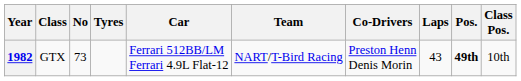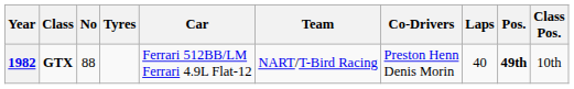 <table class="wikitable" style="font-size:90%">
 <tr>
 <th>Year</th>
 <th>Class</th>
 <th>No</th>
 <th>Tyres</th>
 <th>Car</th>
 <th>Team</th>
 <th>Co-Drivers</th>
 <th>Laps</th>
 <th>Pos.</th>
 <th>Class<br>Pos.</th>
 </tr>
 <tr align="center">
 <th><a href='#'>1982</a></th>
-<td>GTX</td>
-<td>73</td>
+<td><strong>GTX</strong></td>
+<td>88</td>
 <td></td>
 <td align="left"><a href='#'>Ferrari 512BB/LM</a><br><a href='#'>Ferrari</a> 4.9L Flat-12</td>
 <td align="left"> <a href='#'>NART</a>/<a href='#'>T-Bird Racing</a></td>
 <td align="left"> <a href='#'>Preston Henn</a><br> Denis Morin</td>
-<td>43</td>
+<td>40</td>
 <td><strong>49th</strong></td>
 <td>10th</td>
 </tr>
 </table>
